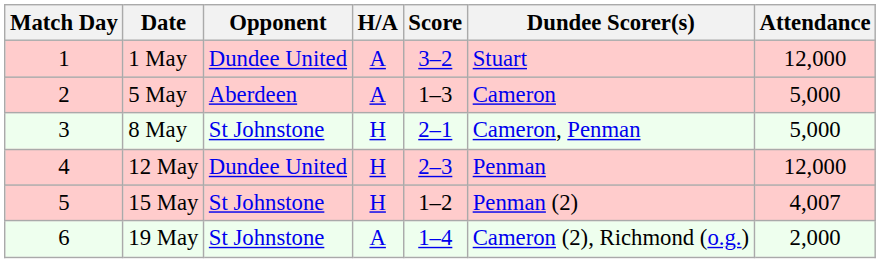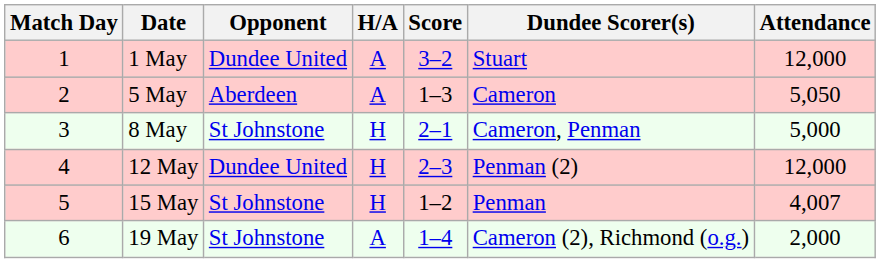 <table class="wikitable" style="text-align:center">
 <tr>
 <th>Match Day</th>
 <th>Date</th>
 <th>Opponent</th>
 <th>H/A</th>
 <th>Score</th>
 <th>Dundee Scorer(s)</th>
 <th>Attendance</th>
 </tr>
 <tr bgcolor="#FFCCCC">
 <td>1</td>
 <td align="left">1 May</td>
 <td align="left"><a href='#'>Dundee United</a></td>
 <td><a href='#'>A</a></td>
 <td><a href='#'>3–2</a></td>
 <td align="left"><a href='#'>Stuart</a></td>
 <td>12,000</td>
 </tr>
 <tr bgcolor="#FFCCCC">
 <td>2</td>
 <td align="left">5 May</td>
 <td align="left"><a href='#'>Aberdeen</a></td>
 <td><a href='#'>A</a></td>
 <td>1–3</td>
 <td align="left"><a href='#'>Cameron</a></td>
-<td>5,000</td>
+<td>5,050</td>
 </tr>
 <tr bgcolor="#EEFFEE">
 <td>3</td>
 <td align="left">8 May</td>
 <td align="left"><a href='#'>St Johnstone</a></td>
 <td><a href='#'>H</a></td>
 <td><a href='#'>2–1</a></td>
 <td align="left"><a href='#'>Cameron</a>, <a href='#'>Penman</a></td>
 <td>5,000</td>
 </tr>
 <tr bgcolor="#FFCCCC">
 <td>4</td>
 <td align="left">12 May</td>
 <td align="left"><a href='#'>Dundee United</a></td>
 <td><a href='#'>H</a></td>
 <td><a href='#'>2–3</a></td>
-<td align="left"><a href='#'>Penman</a></td>
+<td align="left"><a href='#'>Penman</a> (2)</td>
 <td>12,000</td>
 </tr>
 <tr bgcolor="#FFCCCC">
 <td>5</td>
 <td align="left">15 May</td>
 <td align="left"><a href='#'>St Johnstone</a></td>
 <td><a href='#'>H</a></td>
 <td>1–2</td>
-<td align="left"><a href='#'>Penman</a> (2)</td>
+<td align="left"><a href='#'>Penman</a></td>
 <td>4,007</td>
 </tr>
 <tr bgcolor="#EEFFEE">
 <td>6</td>
 <td align="left">19 May</td>
 <td align="left"><a href='#'>St Johnstone</a></td>
 <td><a href='#'>A</a></td>
 <td><a href='#'>1–4</a></td>
 <td align="left"><a href='#'>Cameron</a> (2), Richmond (<a href='#'>o.g.</a>)</td>
 <td>2,000</td>
 </tr>
 </table>
